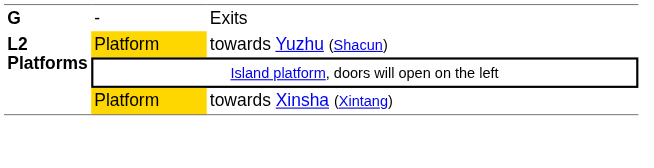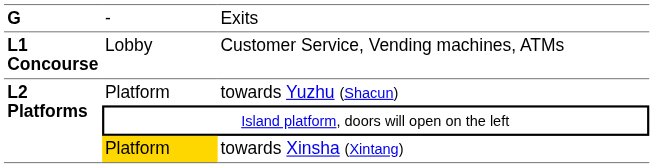 <table table border=0 cellspacing=0 cellpadding=3>
 <tr>
 <td style="border-top:solid 1px gray;" width=50 valign=top><strong>G</strong></td>
 <td style="border-top:solid 1px gray;" width=100 valign=top>-</td>
 <td style="border-top:solid 1px gray;" width=390 valign=top>Exits</td>
 </tr>
 <tr>
+<td style="border-bottom:solid 1px gray; border-top:solid 1px gray;" valign=top width=50><strong>L1<br>Concourse</strong></td>
+<td style="border-bottom:solid 1px gray; border-top:solid 1px gray;" valign=top width=100>Lobby</td>
+<td style="border-bottom:solid 1px gray; border-top:solid 1px gray;" valign=top width=390>Customer Service, Vending machines, ATMs</td>
+</tr>
+<tr>
 <td style="border-bottom:solid 1px gray;" rowspan=3 valign=top><strong>L2<br>Platforms</strong></td>
-<td style="background: gold;">Platform </td>
+<td>Platform </td>
 <td>  towards <a href='#'>Yuzhu</a> <small>(<a href='#'>Shacun</a>)</small></td>
 </tr>
 <tr>
 <td style="border-right:solid 2px black;border-left:solid 2px black;border-top:solid 2px black;border-bottom:solid 2px black;text-align:center;" colspan=2><small><a href='#'>Island platform</a>, doors will open on the left</small></td>
 </tr>
 <tr>
 <td style="background: gold; border-bottom:solid 1px gray;">Platform </td>
 <td style="border-bottom:solid 1px gray;"> towards <a href='#'>Xinsha</a> <small>(<a href='#'>Xintang</a>) </small></td>
 </tr>
 </table>
